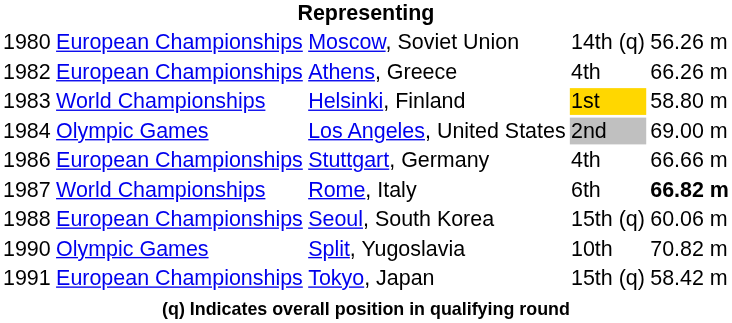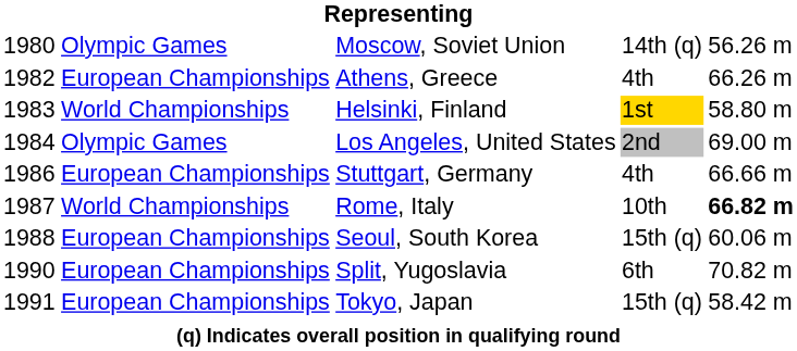 <table>
 <tr>
 <th colspan="5">Representing</th>
 </tr>
 <tr>
 <td>1980</td>
-<td><a href='#'>European Championships</a></td>
+<td><a href='#'>Olympic Games</a></td>
 <td><a href='#'>Moscow</a>, Soviet Union</td>
 <td>14th (q)</td>
 <td>56.26 m</td>
 </tr>
 <tr>
 <td>1982</td>
 <td><a href='#'>European Championships</a></td>
 <td><a href='#'>Athens</a>, Greece</td>
 <td>4th</td>
 <td>66.26 m</td>
 </tr>
 <tr>
 <td>1983</td>
 <td><a href='#'>World Championships</a></td>
 <td><a href='#'>Helsinki</a>, Finland</td>
 <td bgcolor=gold>1st</td>
 <td>58.80 m</td>
 </tr>
 <tr>
 <td>1984</td>
 <td><a href='#'>Olympic Games</a></td>
 <td><a href='#'>Los Angeles</a>, United States</td>
 <td bgcolor=silver>2nd</td>
 <td>69.00 m</td>
 </tr>
 <tr>
 <td>1986</td>
 <td><a href='#'>European Championships</a></td>
 <td><a href='#'>Stuttgart</a>, Germany</td>
 <td>4th</td>
 <td>66.66 m</td>
 </tr>
 <tr>
 <td>1987</td>
 <td><a href='#'>World Championships</a></td>
 <td><a href='#'>Rome</a>, Italy</td>
-<td>6th</td>
+<td>10th</td>
 <td><strong>66.82 m</strong></td>
 </tr>
 <tr>
 <td>1988</td>
 <td><a href='#'>European Championships</a></td>
 <td><a href='#'>Seoul</a>, South Korea</td>
 <td>15th (q)</td>
 <td>60.06 m</td>
 </tr>
 <tr>
 <td>1990</td>
-<td><a href='#'>Olympic Games</a></td>
+<td><a href='#'>European Championships</a></td>
 <td><a href='#'>Split</a>, Yugoslavia</td>
-<td>10th</td>
+<td>6th</td>
 <td>70.82 m</td>
 </tr>
 <tr>
 <td>1991</td>
 <td><a href='#'>European Championships</a></td>
 <td><a href='#'>Tokyo</a>, Japan</td>
 <td>15th (q)</td>
 <td>58.42 m</td>
 </tr>
 <tr>
 <th colspan=6><small><strong> (q) Indicates overall position in qualifying round</strong></small></th>
 </tr>
 </table>
